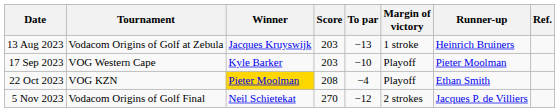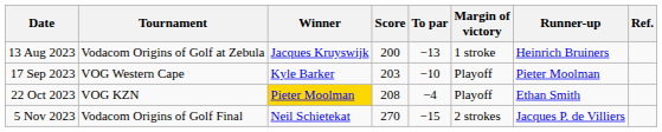 <table class=wikitable style="font-size:95%">
 <tr>
 <th>Date</th>
 <th>Tournament</th>
 <th>Winner</th>
 <th>Score</th>
 <th>To par</th>
 <th>Margin of<br>victory</th>
 <th>Runner-up</th>
 <th>Ref.</th>
 </tr>
 <tr>
 <td align=right>13 Aug 2023</td>
 <td>Vodacom Origins of Golf at Zebula</td>
 <td> <a href='#'>Jacques Kruyswijk</a></td>
-<td align=center>203</td>
+<td align=center>200</td>
 <td align=center>−13</td>
 <td>1 stroke</td>
 <td> <a href='#'>Heinrich Bruiners</a></td>
 <td></td>
 </tr>
 <tr>
 <td align=right>17 Sep 2023</td>
 <td>VOG Western Cape</td>
 <td> <a href='#'>Kyle Barker</a></td>
 <td align=center>203</td>
 <td align=center>−10</td>
 <td>Playoff</td>
 <td> <a href='#'>Pieter Moolman</a></td>
 <td></td>
 </tr>
 <tr>
 <td align=right>22 Oct 2023</td>
 <td>VOG KZN</td>
 <td style="background: gold;"> <a href='#'>Pieter Moolman</a></td>
 <td align=center>208</td>
 <td align=center>−4</td>
 <td>Playoff</td>
 <td> <a href='#'>Ethan Smith</a></td>
 <td></td>
 </tr>
 <tr>
 <td align=right>5 Nov 2023</td>
 <td>Vodacom Origins of Golf Final</td>
 <td> <a href='#'>Neil Schietekat</a></td>
 <td align=center>270</td>
-<td align=center>−12</td>
+<td align=center>−15</td>
 <td>2 strokes</td>
 <td> <a href='#'>Jacques P. de Villiers</a></td>
 <td></td>
 </tr>
 </table>
